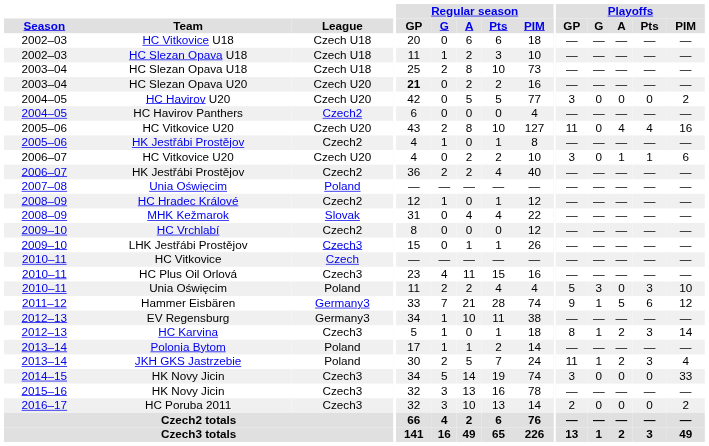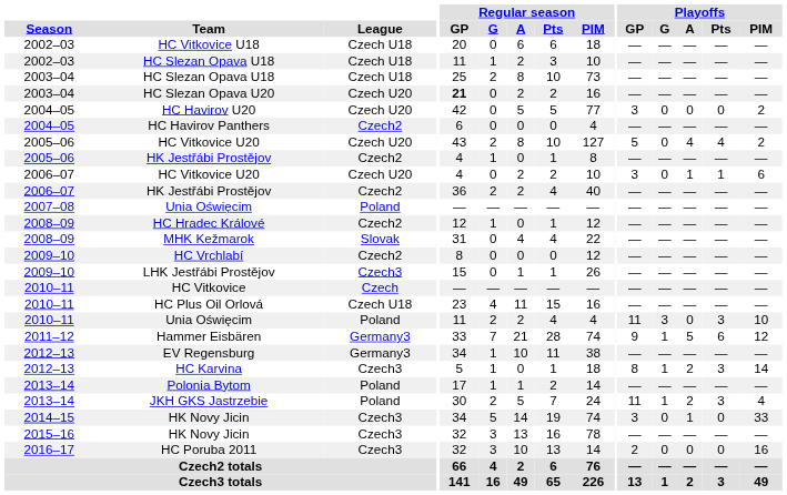 <table border="0" cellpadding="1" cellspacing="0" style="text-align:center; width:60em">
 <tr bgcolor="#e0e0e0">
 <th colspan="3" bgcolor="#ffffff"></th>
 <th rowspan="99" bgcolor="#ffffff"></th>
 <th colspan="5"><a href='#'>Regular season</a></th>
 <th rowspan="99" bgcolor="#ffffff"></th>
 <th colspan="5"><a href='#'>Playoffs</a></th>
 </tr>
 <tr bgcolor="#e0e0e0">
 <th><a href='#'>Season</a></th>
 <th>Team</th>
 <th>League</th>
 <th>GP</th>
 <th><a href='#'>G</a></th>
 <th><a href='#'>A</a></th>
 <th><a href='#'>Pts</a></th>
 <th><a href='#'>PIM</a></th>
 <th>GP</th>
 <th>G</th>
 <th>A</th>
 <th>Pts</th>
 <th>PIM</th>
 </tr>
 <tr>
 <td>2002–03</td>
 <td><a href='#'>HC Vitkovice</a> U18</td>
 <td>Czech U18</td>
 <td>20</td>
 <td>0</td>
 <td>6</td>
 <td>6</td>
 <td>18</td>
 <td>—</td>
 <td>—</td>
 <td>—</td>
 <td>—</td>
 <td>—</td>
 </tr>
 <tr bgcolor="#f0f0f0">
 <td>2002–03</td>
 <td><a href='#'>HC Slezan Opava</a> U18</td>
 <td>Czech U18</td>
 <td>11</td>
 <td>1</td>
 <td>2</td>
 <td>3</td>
 <td>10</td>
 <td>—</td>
 <td>—</td>
 <td>—</td>
 <td>—</td>
 <td>—</td>
 </tr>
 <tr>
 <td>2003–04</td>
 <td>HC Slezan Opava U18</td>
 <td>Czech U18</td>
 <td>25</td>
 <td>2</td>
 <td>8</td>
 <td>10</td>
 <td>73</td>
 <td>—</td>
 <td>—</td>
 <td>—</td>
 <td>—</td>
 <td>—</td>
 </tr>
 <tr bgcolor="#f0f0f0">
 <td>2003–04</td>
 <td>HC Slezan Opava U20</td>
 <td>Czech U20</td>
 <td><strong>21</strong></td>
 <td>0</td>
 <td>2</td>
 <td>2</td>
 <td>16</td>
 <td>—</td>
 <td>—</td>
 <td>—</td>
 <td>—</td>
 <td>—</td>
 </tr>
 <tr>
 <td>2004–05</td>
 <td><a href='#'>HC Havirov</a> U20</td>
 <td>Czech U20</td>
 <td>42</td>
 <td>0</td>
 <td>5</td>
 <td>5</td>
 <td>77</td>
 <td>3</td>
 <td>0</td>
 <td>0</td>
 <td>0</td>
 <td>2</td>
 </tr>
 <tr bgcolor="#f0f0f0">
 <td><a href='#'>2004–05</a></td>
 <td>HC Havirov Panthers</td>
 <td><a href='#'>Czech2</a></td>
 <td>6</td>
 <td>0</td>
 <td>0</td>
 <td>0</td>
 <td>4</td>
 <td>—</td>
 <td>—</td>
 <td>—</td>
 <td>—</td>
 <td>—</td>
 </tr>
 <tr>
 <td>2005–06</td>
 <td>HC Vitkovice U20</td>
 <td>Czech U20</td>
 <td>43</td>
 <td>2</td>
 <td>8</td>
 <td>10</td>
 <td>127</td>
-<td>11</td>
+<td>5</td>
 <td>0</td>
 <td>4</td>
 <td>4</td>
-<td>16</td>
+<td>2</td>
 </tr>
 <tr bgcolor="#f0f0f0">
 <td><a href='#'>2005–06</a></td>
 <td><a href='#'>HK Jestřábi Prostějov</a></td>
 <td>Czech2</td>
 <td>4</td>
 <td>1</td>
 <td>0</td>
 <td>1</td>
 <td>8</td>
 <td>—</td>
 <td>—</td>
 <td>—</td>
 <td>—</td>
 <td>—</td>
 </tr>
 <tr>
 <td>2006–07</td>
 <td>HC Vitkovice U20</td>
 <td>Czech U20</td>
 <td>4</td>
 <td>0</td>
 <td>2</td>
 <td>2</td>
 <td>10</td>
 <td>3</td>
 <td>0</td>
 <td>1</td>
 <td>1</td>
 <td>6</td>
 </tr>
 <tr bgcolor="#f0f0f0">
 <td><a href='#'>2006–07</a></td>
 <td>HK Jestřábi Prostějov</td>
 <td>Czech2</td>
 <td>36</td>
 <td>2</td>
 <td>2</td>
 <td>4</td>
 <td>40</td>
 <td>—</td>
 <td>—</td>
 <td>—</td>
 <td>—</td>
 <td>—</td>
 </tr>
 <tr>
 <td><a href='#'>2007–08</a></td>
 <td><a href='#'>Unia Oświęcim</a></td>
 <td><a href='#'>Poland</a></td>
 <td>—</td>
 <td>—</td>
 <td>—</td>
 <td>—</td>
 <td>—</td>
 <td>—</td>
 <td>—</td>
 <td>—</td>
 <td>—</td>
 <td>—</td>
 </tr>
 <tr bgcolor="#f0f0f0">
 <td><a href='#'>2008–09</a></td>
 <td><a href='#'>HC Hradec Králové</a></td>
 <td>Czech2</td>
 <td>12</td>
 <td>1</td>
 <td>0</td>
 <td>1</td>
 <td>12</td>
 <td>—</td>
 <td>—</td>
 <td>—</td>
 <td>—</td>
 <td>—</td>
 </tr>
 <tr>
 <td><a href='#'>2008–09</a></td>
 <td><a href='#'>MHK Kežmarok</a></td>
 <td><a href='#'>Slovak</a></td>
 <td>31</td>
 <td>0</td>
 <td>4</td>
 <td>4</td>
 <td>22</td>
 <td>—</td>
 <td>—</td>
 <td>—</td>
 <td>—</td>
 <td>—</td>
 </tr>
 <tr bgcolor="#f0f0f0">
 <td><a href='#'>2009–10</a></td>
 <td><a href='#'>HC Vrchlabí</a></td>
 <td>Czech2</td>
 <td>8</td>
 <td>0</td>
 <td>0</td>
 <td>0</td>
 <td>12</td>
 <td>—</td>
 <td>—</td>
 <td>—</td>
 <td>—</td>
 <td>—</td>
 </tr>
 <tr>
 <td><a href='#'>2009–10</a></td>
 <td>LHK Jestřábi Prostějov</td>
 <td><a href='#'>Czech3</a></td>
 <td>15</td>
 <td>0</td>
 <td>1</td>
 <td>1</td>
 <td>26</td>
 <td>—</td>
 <td>—</td>
 <td>—</td>
 <td>—</td>
 <td>—</td>
 </tr>
 <tr bgcolor="#f0f0f0">
 <td><a href='#'>2010–11</a></td>
 <td>HC Vitkovice</td>
 <td><a href='#'>Czech</a></td>
 <td>—</td>
 <td>—</td>
 <td>—</td>
 <td>—</td>
 <td>—</td>
 <td>—</td>
 <td>—</td>
 <td>—</td>
 <td>—</td>
 <td>—</td>
 </tr>
 <tr>
 <td><a href='#'>2010–11</a></td>
 <td>HC Plus Oil Orlová</td>
-<td>Czech3</td>
+<td>Czech U18</td>
 <td>23</td>
 <td>4</td>
 <td>11</td>
 <td>15</td>
 <td>16</td>
 <td>—</td>
 <td>—</td>
 <td>—</td>
 <td>—</td>
 <td>—</td>
 </tr>
 <tr bgcolor="#f0f0f0">
 <td><a href='#'>2010–11</a></td>
 <td>Unia Oświęcim</td>
 <td>Poland</td>
 <td>11</td>
 <td>2</td>
 <td>2</td>
 <td>4</td>
 <td>4</td>
-<td>5</td>
+<td>11</td>
 <td>3</td>
 <td>0</td>
 <td>3</td>
 <td>10</td>
 </tr>
 <tr>
 <td><a href='#'>2011–12</a></td>
 <td>Hammer Eisbären</td>
 <td><a href='#'>Germany3</a></td>
 <td>33</td>
 <td>7</td>
 <td>21</td>
 <td>28</td>
 <td>74</td>
 <td>9</td>
 <td>1</td>
 <td>5</td>
 <td>6</td>
 <td>12</td>
 </tr>
 <tr bgcolor="#f0f0f0">
 <td><a href='#'>2012–13</a></td>
 <td>EV Regensburg</td>
 <td>Germany3</td>
 <td>34</td>
 <td>1</td>
 <td>10</td>
 <td>11</td>
 <td>38</td>
 <td>—</td>
 <td>—</td>
 <td>—</td>
 <td>—</td>
 <td>—</td>
 </tr>
 <tr>
 <td><a href='#'>2012–13</a></td>
 <td><a href='#'>HC Karvina</a></td>
 <td>Czech3</td>
 <td>5</td>
 <td>1</td>
 <td>0</td>
 <td>1</td>
 <td>18</td>
 <td>8</td>
 <td>1</td>
 <td>2</td>
 <td>3</td>
 <td>14</td>
 </tr>
 <tr bgcolor="#f0f0f0">
 <td><a href='#'>2013–14</a></td>
 <td><a href='#'>Polonia Bytom</a></td>
 <td>Poland</td>
 <td>17</td>
 <td>1</td>
 <td>1</td>
 <td>2</td>
 <td>14</td>
 <td>—</td>
 <td>—</td>
 <td>—</td>
 <td>—</td>
 <td>—</td>
 </tr>
 <tr>
 <td><a href='#'>2013–14</a></td>
 <td><a href='#'>JKH GKS Jastrzebie</a></td>
 <td>Poland</td>
 <td>30</td>
 <td>2</td>
 <td>5</td>
 <td>7</td>
 <td>24</td>
 <td>11</td>
 <td>1</td>
 <td>2</td>
 <td>3</td>
 <td>4</td>
 </tr>
 <tr bgcolor="#f0f0f0">
 <td><a href='#'>2014–15</a></td>
 <td>HK Novy Jicin</td>
 <td>Czech3</td>
 <td>34</td>
 <td>5</td>
 <td>14</td>
 <td>19</td>
 <td>74</td>
 <td>3</td>
 <td>0</td>
-<td>0</td>
+<td>1</td>
 <td>0</td>
 <td>33</td>
 </tr>
 <tr>
 <td><a href='#'>2015–16</a></td>
 <td>HK Novy Jicin</td>
 <td>Czech3</td>
 <td>32</td>
 <td>3</td>
 <td>13</td>
 <td>16</td>
 <td>78</td>
 <td>—</td>
 <td>—</td>
 <td>—</td>
 <td>—</td>
 <td>—</td>
 </tr>
 <tr bgcolor="#f0f0f0">
 <td><a href='#'>2016–17</a></td>
 <td>HC Poruba 2011</td>
 <td>Czech3</td>
 <td>32</td>
 <td>3</td>
 <td>10</td>
 <td>13</td>
 <td>14</td>
 <td>2</td>
 <td>0</td>
 <td>0</td>
 <td>0</td>
-<td>2</td>
+<td>16</td>
 </tr>
 <tr>
 </tr>
 <tr ALIGN="center" bgcolor="#e0e0e0">
 <th colspan="3">Czech2 totals</th>
 <th ALIGN="center">66</th>
 <th ALIGN="center">4</th>
 <th ALIGN="center">2</th>
 <th ALIGN="center">6</th>
 <th ALIGN="center">76</th>
 <th ALIGN="center">—</th>
 <th ALIGN="center">—</th>
 <th ALIGN="center">—</th>
 <th ALIGN="center">—</th>
 <th ALIGN="center">—</th>
 </tr>
 <tr>
 </tr>
 <tr ALIGN="center" bgcolor="#e0e0e0">
 <th colspan="3">Czech3 totals</th>
 <th ALIGN="center">141</th>
 <th ALIGN="center">16</th>
 <th ALIGN="center">49</th>
 <th ALIGN="center">65</th>
 <th ALIGN="center">226</th>
 <th ALIGN="center">13</th>
 <th ALIGN="center">1</th>
 <th ALIGN="center">2</th>
 <th ALIGN="center">3</th>
 <th ALIGN="center">49</th>
 </tr>
 </table>
